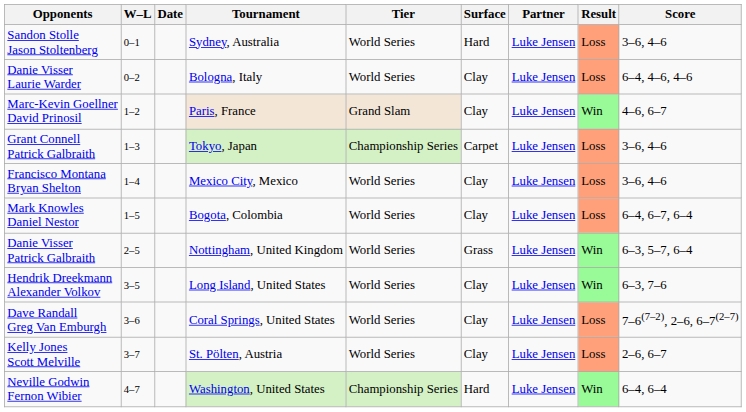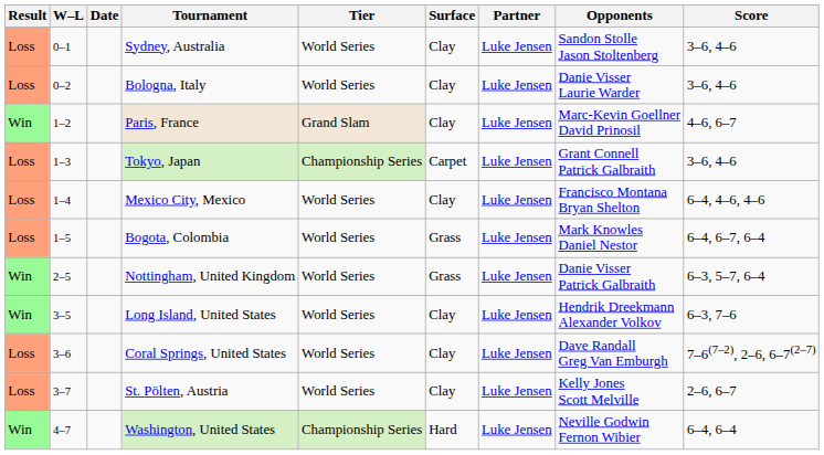 <table class="sortable wikitable">
 <tr>
-<th>Opponents</th>
+<th>Result</th>
 <th class="unsortable">W–L</th>
 <th>Date</th>
 <th>Tournament</th>
 <th>Tier</th>
 <th>Surface</th>
 <th>Partner</th>
-<th>Result</th>
+<th>Opponents</th>
 <th class="unsortable">Score</th>
 </tr>
 <tr>
-<td> <a href='#'>Sandon Stolle</a> <br>  <a href='#'>Jason Stoltenberg</a></td>
+<td style="background:#ffa07a;">Loss</td>
 <td><small>0–1</small></td>
 <td><a href='#'></a></td>
 <td><a href='#'>Sydney</a>, Australia</td>
 <td>World Series</td>
-<td>Hard</td>
+<td>Clay</td>
 <td> <a href='#'>Luke Jensen</a></td>
-<td style="background:#ffa07a;">Loss</td>
+<td> <a href='#'>Sandon Stolle</a> <br>  <a href='#'>Jason Stoltenberg</a></td>
 <td>3–6, 4–6</td>
 </tr>
 <tr>
-<td> <a href='#'>Danie Visser</a> <br>  <a href='#'>Laurie Warder</a></td>
+<td style="background:#ffa07a;">Loss</td>
 <td><small>0–2</small></td>
 <td><a href='#'></a></td>
 <td><a href='#'>Bologna</a>, Italy</td>
 <td>World Series</td>
 <td>Clay</td>
 <td> <a href='#'>Luke Jensen</a></td>
-<td style="background:#ffa07a;">Loss</td>
-<td>6–4, 4–6, 4–6</td>
+<td> <a href='#'>Danie Visser</a> <br>  <a href='#'>Laurie Warder</a></td>
+<td>3–6, 4–6</td>
 </tr>
 <tr>
-<td> <a href='#'>Marc-Kevin Goellner</a> <br>  <a href='#'>David Prinosil</a></td>
+<td style="background:#98fb98;">Win</td>
 <td><small>1–2</small></td>
 <td><a href='#'></a></td>
 <td style="background:#f3e6d7;"><a href='#'>Paris</a>, France</td>
 <td style="background:#f3e6d7;">Grand Slam</td>
 <td>Clay</td>
 <td> <a href='#'>Luke Jensen</a></td>
-<td style="background:#98fb98;">Win</td>
+<td> <a href='#'>Marc-Kevin Goellner</a> <br>  <a href='#'>David Prinosil</a></td>
 <td>4–6, 6–7</td>
 </tr>
 <tr>
-<td> <a href='#'>Grant Connell</a> <br>  <a href='#'>Patrick Galbraith</a></td>
+<td style="background:#ffa07a;">Loss</td>
 <td><small>1–3</small></td>
 <td><a href='#'></a></td>
 <td style="background:#d4f1c5;"><a href='#'>Tokyo</a>, Japan</td>
 <td style="background:#d4f1c5;">Championship Series</td>
 <td>Carpet</td>
 <td> <a href='#'>Luke Jensen</a></td>
-<td style="background:#ffa07a;">Loss</td>
+<td> <a href='#'>Grant Connell</a> <br>  <a href='#'>Patrick Galbraith</a></td>
 <td>3–6, 4–6</td>
 </tr>
 <tr>
-<td> <a href='#'>Francisco Montana</a> <br>  <a href='#'>Bryan Shelton</a></td>
+<td style="background:#ffa07a;">Loss</td>
 <td><small>1–4</small></td>
 <td><a href='#'></a></td>
 <td><a href='#'>Mexico City</a>, Mexico</td>
 <td>World Series</td>
 <td>Clay</td>
 <td> <a href='#'>Luke Jensen</a></td>
-<td style="background:#ffa07a;">Loss</td>
-<td>3–6, 4–6</td>
+<td> <a href='#'>Francisco Montana</a> <br>  <a href='#'>Bryan Shelton</a></td>
+<td>6–4, 4–6, 4–6</td>
 </tr>
 <tr>
-<td> <a href='#'>Mark Knowles</a> <br>  <a href='#'>Daniel Nestor</a></td>
+<td style="background:#ffa07a;">Loss</td>
 <td><small>1–5</small></td>
 <td><a href='#'></a></td>
 <td><a href='#'>Bogota</a>, Colombia</td>
 <td>World Series</td>
-<td>Clay</td>
+<td>Grass</td>
 <td> <a href='#'>Luke Jensen</a></td>
-<td style="background:#ffa07a;">Loss</td>
+<td> <a href='#'>Mark Knowles</a> <br>  <a href='#'>Daniel Nestor</a></td>
 <td>6–4, 6–7, 6–4</td>
 </tr>
 <tr>
-<td> <a href='#'>Danie Visser</a> <br>  <a href='#'>Patrick Galbraith</a></td>
+<td style="background:#98fb98;">Win</td>
 <td><small>2–5</small></td>
 <td><a href='#'></a></td>
 <td><a href='#'>Nottingham</a>, United Kingdom</td>
 <td>World Series</td>
 <td>Grass</td>
 <td> <a href='#'>Luke Jensen</a></td>
-<td style="background:#98fb98;">Win</td>
+<td> <a href='#'>Danie Visser</a> <br>  <a href='#'>Patrick Galbraith</a></td>
 <td>6–3, 5–7, 6–4</td>
 </tr>
 <tr>
-<td> <a href='#'>Hendrik Dreekmann</a> <br>  <a href='#'>Alexander Volkov</a></td>
+<td style="background:#98fb98;">Win</td>
 <td><small>3–5</small></td>
 <td><a href='#'></a></td>
 <td><a href='#'>Long Island</a>, United States</td>
 <td>World Series</td>
 <td>Clay</td>
 <td> <a href='#'>Luke Jensen</a></td>
-<td style="background:#98fb98;">Win</td>
+<td> <a href='#'>Hendrik Dreekmann</a> <br>  <a href='#'>Alexander Volkov</a></td>
 <td>6–3, 7–6</td>
 </tr>
 <tr>
-<td> <a href='#'>Dave Randall</a> <br>  <a href='#'>Greg Van Emburgh</a></td>
+<td style="background:#ffa07a;">Loss</td>
 <td><small>3–6</small></td>
 <td><a href='#'></a></td>
 <td><a href='#'>Coral Springs</a>, United States</td>
 <td>World Series</td>
 <td>Clay</td>
 <td> <a href='#'>Luke Jensen</a></td>
-<td style="background:#ffa07a;">Loss</td>
+<td> <a href='#'>Dave Randall</a> <br>  <a href='#'>Greg Van Emburgh</a></td>
 <td>7–6<sup>(7–2)</sup>, 2–6, 6–7<sup>(2–7)</sup></td>
 </tr>
 <tr>
-<td> <a href='#'>Kelly Jones</a> <br>  <a href='#'>Scott Melville</a></td>
+<td style="background:#ffa07a;">Loss</td>
 <td><small>3–7</small></td>
 <td><a href='#'></a></td>
 <td><a href='#'>St. Pölten</a>, Austria</td>
 <td>World Series</td>
 <td>Clay</td>
 <td> <a href='#'>Luke Jensen</a></td>
-<td style="background:#ffa07a;">Loss</td>
+<td> <a href='#'>Kelly Jones</a> <br>  <a href='#'>Scott Melville</a></td>
 <td>2–6, 6–7</td>
 </tr>
 <tr>
-<td> <a href='#'>Neville Godwin</a> <br>  <a href='#'>Fernon Wibier</a></td>
+<td style="background:#98fb98;">Win</td>
 <td><small>4–7</small></td>
 <td><a href='#'></a></td>
 <td style="background:#d4f1c5;"><a href='#'>Washington</a>, United States</td>
 <td style="background:#d4f1c5;">Championship Series</td>
 <td>Hard</td>
 <td> <a href='#'>Luke Jensen</a></td>
-<td style="background:#98fb98;">Win</td>
+<td> <a href='#'>Neville Godwin</a> <br>  <a href='#'>Fernon Wibier</a></td>
 <td>6–4, 6–4</td>
 </tr>
 </table>
